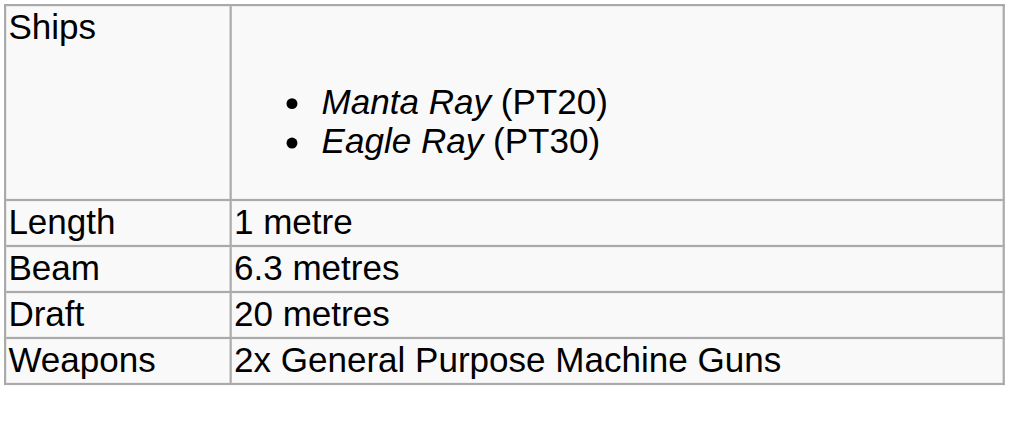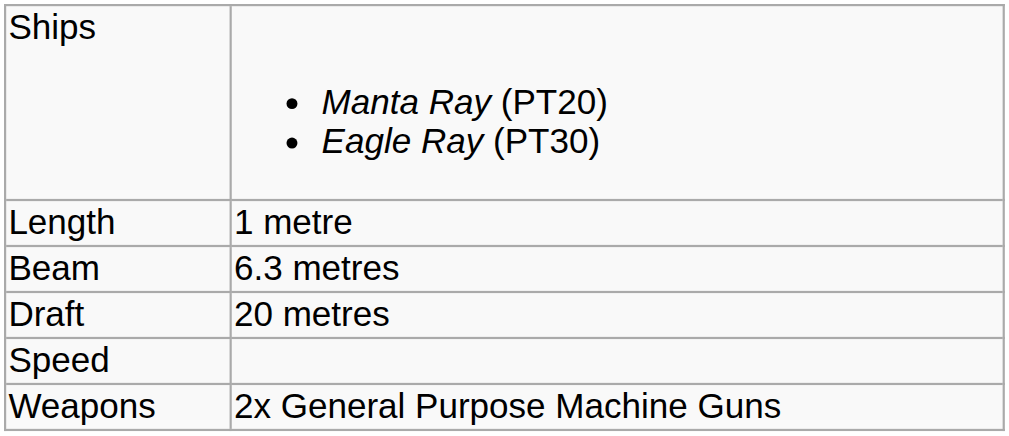 <table align="left" border="1" style="background: #F9F9F9; border: 1px solid #AAA; border-collapse: collapse">
 <tr>
 <td valign="top" width="100">Ships</td>
 <td valign="top" width="350"><br><ul><li><em>Manta Ray</em> (PT20)</li><li><em>Eagle Ray</em> (PT30)</li></ul></td>
 </tr>
 <tr>
 <td valign="top" width="100">Length</td>
 <td valign="top" width="350">1 metre</td>
 </tr>
 <tr>
 <td valign="top" width="100">Beam</td>
 <td valign="top" width="350">6.3 metres</td>
 </tr>
 <tr>
 <td valign="top" width="100">Draft</td>
 <td valign="top" width="350">20 metres</td>
 </tr>
 <tr>
+<td valign="top" width="100">Speed</td>
+<td valign="top" width="350"></td>
+</tr>
+<tr>
 <td valign="top" width="100">Weapons</td>
 <td valign="top" width="350">2x General Purpose Machine Guns</td>
 </tr>
 </table>
